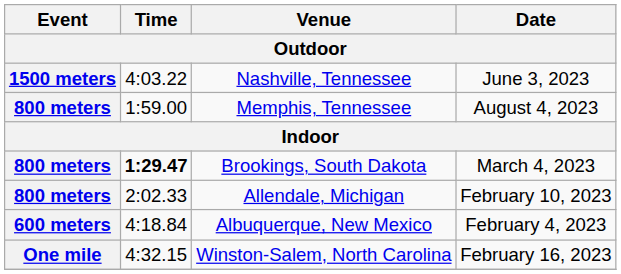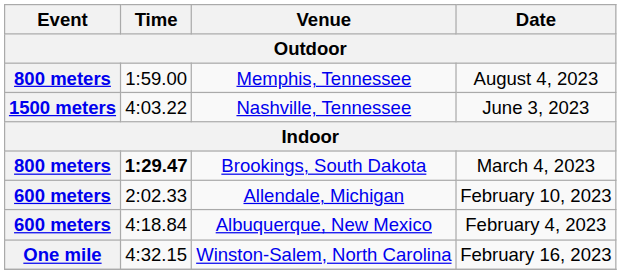 <table class="wikitable" style="font-size:95%; text-align:center;">
 <tr>
 <th>Event</th>
 <th>Time</th>
 <th>Venue</th>
 <th>Date</th>
 </tr>
 <tr>
 <th colspan=4>Outdoor</th>
 </tr>
 <tr>
+<th><a href='#'>800 meters</a></th>
+<td>1:59.00</td>
+<td><a href='#'>Memphis, Tennessee</a></td>
+<td>August 4, 2023</td>
+</tr>
+<tr>
 <th><a href='#'>1500 meters</a></th>
 <td>4:03.22</td>
 <td><a href='#'>Nashville, Tennessee</a></td>
 <td>June 3, 2023</td>
-</tr>
-<tr>
-<th><a href='#'>800 meters</a></th>
-<td>1:59.00</td>
-<td><a href='#'>Memphis, Tennessee</a></td>
-<td>August 4, 2023</td>
 </tr>
 <tr>
 <th colspan=4>Indoor</th>
 </tr>
 <tr>
 <th><a href='#'>800 meters</a></th>
 <td><strong>1:29.47</strong></td>
 <td><a href='#'>Brookings, South Dakota</a></td>
 <td>March 4, 2023</td>
 </tr>
 <tr>
-<th><a href='#'>800 meters</a></th>
+<th><a href='#'>600 meters</a></th>
 <td>2:02.33</td>
 <td><a href='#'>Allendale, Michigan</a></td>
 <td>February 10, 2023</td>
 </tr>
 <tr>
 <th><a href='#'>600 meters</a></th>
 <td>4:18.84</td>
 <td><a href='#'>Albuquerque, New Mexico</a></td>
 <td>February 4, 2023</td>
 </tr>
 <tr>
 <th><a href='#'>One mile</a></th>
 <td>4:32.15</td>
 <td><a href='#'>Winston-Salem, North Carolina</a></td>
 <td>February 16, 2023</td>
 </tr>
 <tr>
 </tr>
 </table>
